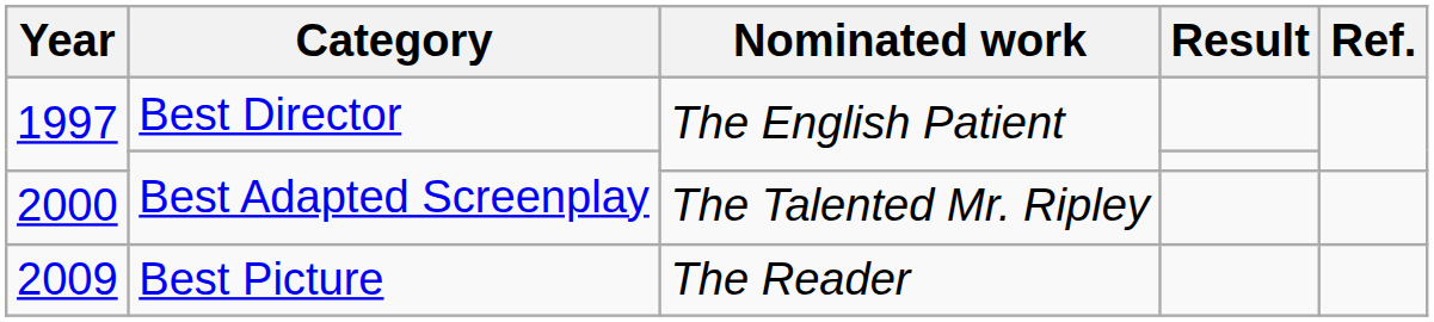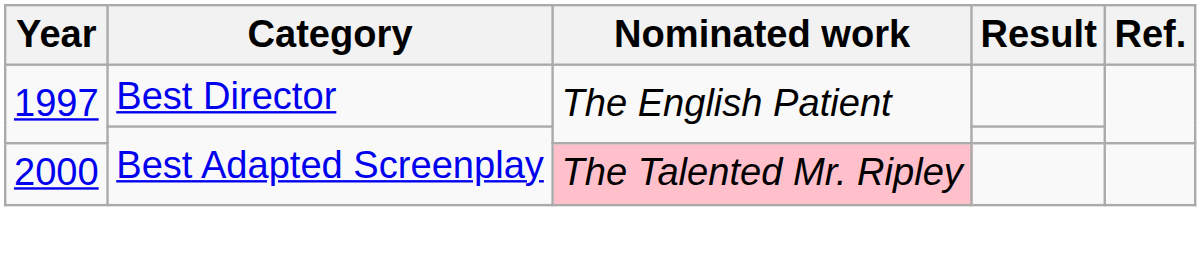 <table class=wikitable>
 <tr>
 <th scope="col">Year</th>
 <th scope="col">Category</th>
 <th scope="col">Nominated work</th>
 <th scope="col">Result</th>
 <th>Ref.</th>
 </tr>
 <tr>
 <td rowspan=2><a href='#'>1997</a></td>
 <td><a href='#'>Best Director</a></td>
 <td rowspan=2><em>The English Patient</em></td>
 <td></td>
 <td rowspan=2></td>
 </tr>
 <tr>
 <td rowspan=2><a href='#'>Best Adapted Screenplay</a></td>
 <td></td>
 </tr>
 <tr>
 <td><a href='#'>2000</a></td>
-<td><em>The Talented Mr. Ripley</em></td>
-<td></td>
-<td></td>
-</tr>
-<tr>
-<td><a href='#'>2009</a></td>
-<td><a href='#'>Best Picture</a></td>
-<td><em>The Reader</em></td>
+<td style="background: pink;"><em>The Talented Mr. Ripley</em></td>
 <td></td>
 <td></td>
 </tr>
 </table>
